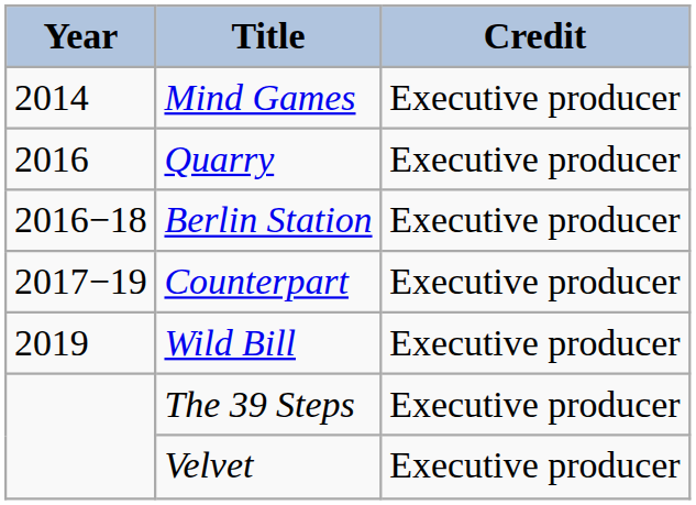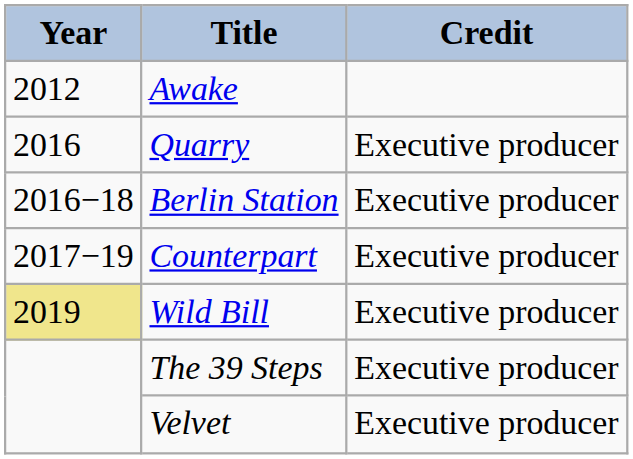 <table class="wikitable" style="font-size:95%;">
 <tr>
 <th style="background:#B0C4DE;">Year</th>
 <th style="background:#B0C4DE;">Title</th>
 <th style="background:#B0C4DE;">Credit</th>
 </tr>
 <tr>
-<td>2014</td>
-<td><em><a href='#'>Mind Games</a></em></td>
-<td>Executive producer</td>
+<td>2012</td>
+<td><em><a href='#'>Awake</a></em></td>
+<td></td>
 </tr>
 <tr>
 <td>2016</td>
 <td><em><a href='#'>Quarry</a></em></td>
 <td>Executive producer</td>
 </tr>
 <tr>
 <td>2016−18</td>
 <td><em><a href='#'>Berlin Station</a></em></td>
 <td>Executive producer</td>
 </tr>
 <tr>
 <td>2017−19</td>
 <td><em><a href='#'>Counterpart</a></em></td>
 <td>Executive producer</td>
 </tr>
 <tr>
-<td>2019</td>
+<td style="background: khaki;">2019</td>
 <td><em><a href='#'>Wild Bill</a></em></td>
 <td>Executive producer</td>
 </tr>
 <tr>
 <td rowspan=2></td>
 <td><em>The 39 Steps</em></td>
 <td>Executive producer</td>
 </tr>
 <tr>
 <td><em>Velvet</em></td>
 <td>Executive producer</td>
 </tr>
 </table>
